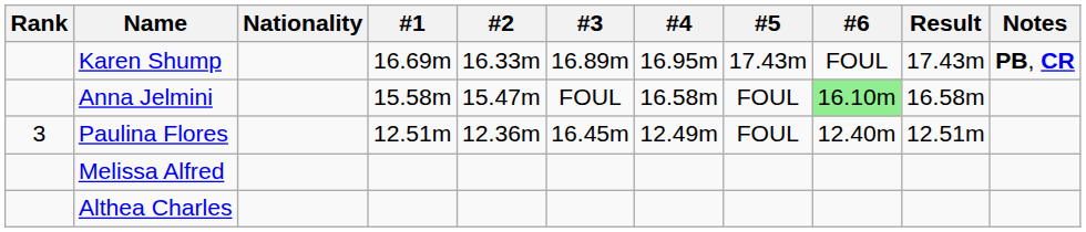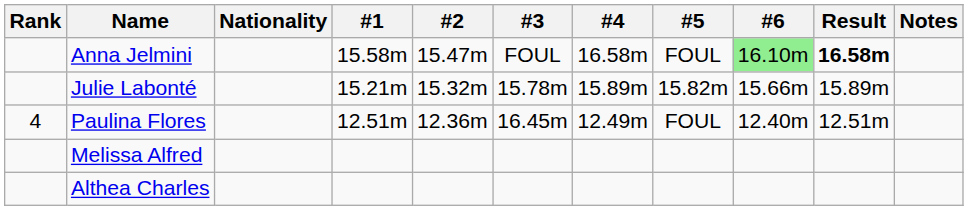 <table class="wikitable sortable" style="text-align:center">
 <tr>
 <th>Rank</th>
 <th>Name</th>
 <th>Nationality</th>
 <th>#1</th>
 <th>#2</th>
 <th>#3</th>
 <th>#4</th>
 <th>#5</th>
 <th>#6</th>
 <th>Result</th>
 <th>Notes</th>
 </tr>
 <tr>
 <td></td>
-<td align=left><a href='#'>Karen Shump</a></td>
-<td align=left></td>
-<td>16.69m</td>
-<td>16.33m</td>
-<td>16.89m</td>
-<td>16.95m</td>
-<td>17.43m</td>
-<td>FOUL</td>
-<td>17.43m</td>
-<td><strong>PB</strong>, <a href='#'><strong>CR</strong></a></td>
-</tr>
-<tr>
-<td></td>
 <td align=left><a href='#'>Anna Jelmini</a></td>
 <td align=left></td>
 <td>15.58m</td>
 <td>15.47m</td>
 <td>FOUL</td>
 <td>16.58m</td>
 <td>FOUL</td>
 <td style="background: lightgreen;">16.10m</td>
-<td>16.58m</td>
+<td><strong>16.58m</strong></td>
 <td></td>
 </tr>
 <tr>
-<td>3</td>
+<td></td>
+<td align=left><a href='#'>Julie Labonté</a></td>
+<td align=left></td>
+<td>15.21m</td>
+<td>15.32m</td>
+<td>15.78m</td>
+<td>15.89m</td>
+<td>15.82m</td>
+<td>15.66m</td>
+<td>15.89m</td>
+<td></td>
+</tr>
+<tr>
+<td>4</td>
 <td align=left><a href='#'>Paulina Flores</a></td>
 <td align=left></td>
 <td>12.51m</td>
 <td>12.36m</td>
 <td>16.45m</td>
 <td>12.49m</td>
 <td>FOUL</td>
 <td>12.40m</td>
 <td>12.51m</td>
 <td></td>
 </tr>
 <tr>
 <td></td>
 <td align=left><a href='#'>Melissa Alfred</a></td>
 <td align=left></td>
 <td></td>
 <td></td>
 <td></td>
 <td></td>
 <td></td>
 <td></td>
 <td></td>
 <td></td>
 </tr>
 <tr>
 <td></td>
 <td align=left><a href='#'>Althea Charles</a></td>
 <td align=left></td>
 <td></td>
 <td></td>
 <td></td>
 <td></td>
 <td></td>
 <td></td>
 <td></td>
 <td></td>
 </tr>
 </table>
